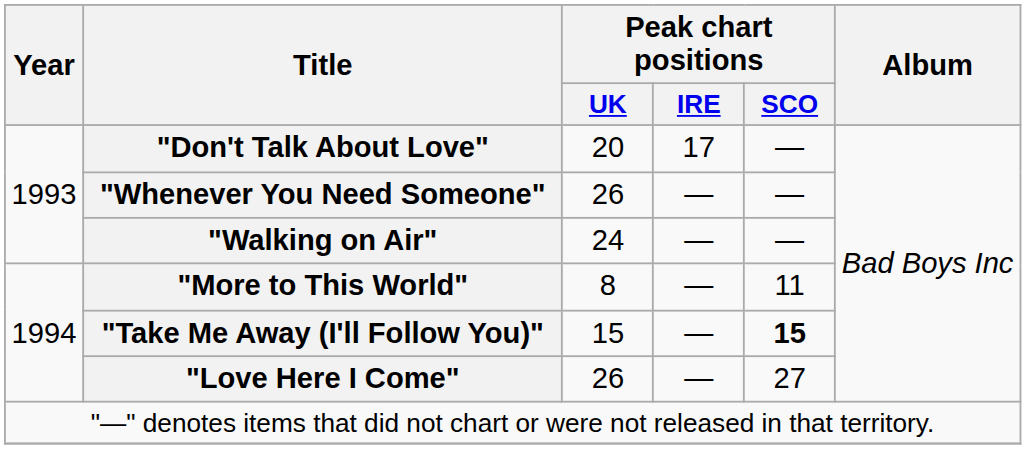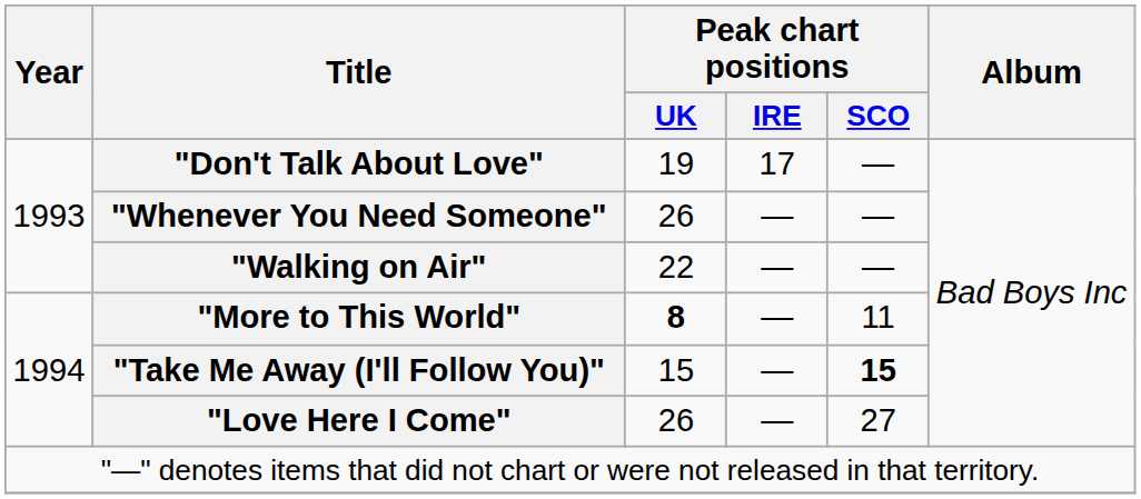 <table class="wikitable plainrowheaders" style="text-align:center;">
 <tr>
 <th scope="col" rowspan="2" style="width:1em;">Year</th>
 <th scope="col" rowspan="2" style="width:16em;">Title</th>
 <th scope="col" colspan="3">Peak chart positions</th>
 <th scope="col" rowspan="2">Album</th>
 </tr>
 <tr>
 <th style="width:3em;font-size:90%;"><a href='#'>UK</a><br></th>
 <th style="width:3em;font-size:90%;"><a href='#'>IRE</a><br></th>
 <th style="width:3em;font-size:90%;"><a href='#'>SCO</a><br></th>
 </tr>
 <tr>
 <td rowspan="3">1993</td>
 <th scope="row">"Don't Talk About Love"</th>
-<td>20</td>
+<td>19</td>
 <td>17</td>
 <td>—</td>
 <td rowspan="6"><em>Bad Boys Inc</em></td>
 </tr>
 <tr>
 <th scope="row">"Whenever You Need Someone"</th>
 <td>26</td>
 <td>—</td>
 <td>—</td>
 </tr>
 <tr>
 <th scope="row">"Walking on Air"</th>
-<td>24</td>
+<td>22</td>
 <td>—</td>
 <td>—</td>
 </tr>
 <tr>
 <td rowspan="3">1994</td>
 <th scope="row">"More to This World"</th>
-<td>8</td>
+<td><strong>8</strong></td>
 <td>—</td>
 <td>11</td>
 </tr>
 <tr>
 <th scope="row">"Take Me Away (I'll Follow You)"</th>
 <td>15</td>
 <td>—</td>
 <td><strong>15</strong></td>
 </tr>
 <tr>
 <th scope="row">"Love Here I Come"</th>
 <td>26</td>
 <td>—</td>
 <td>27</td>
 </tr>
 <tr>
 <td align="center" colspan="15" style="font-size:90%">"—" denotes items that did not chart or were not released in that territory.</td>
 </tr>
 <tr>
 </tr>
 </table>
